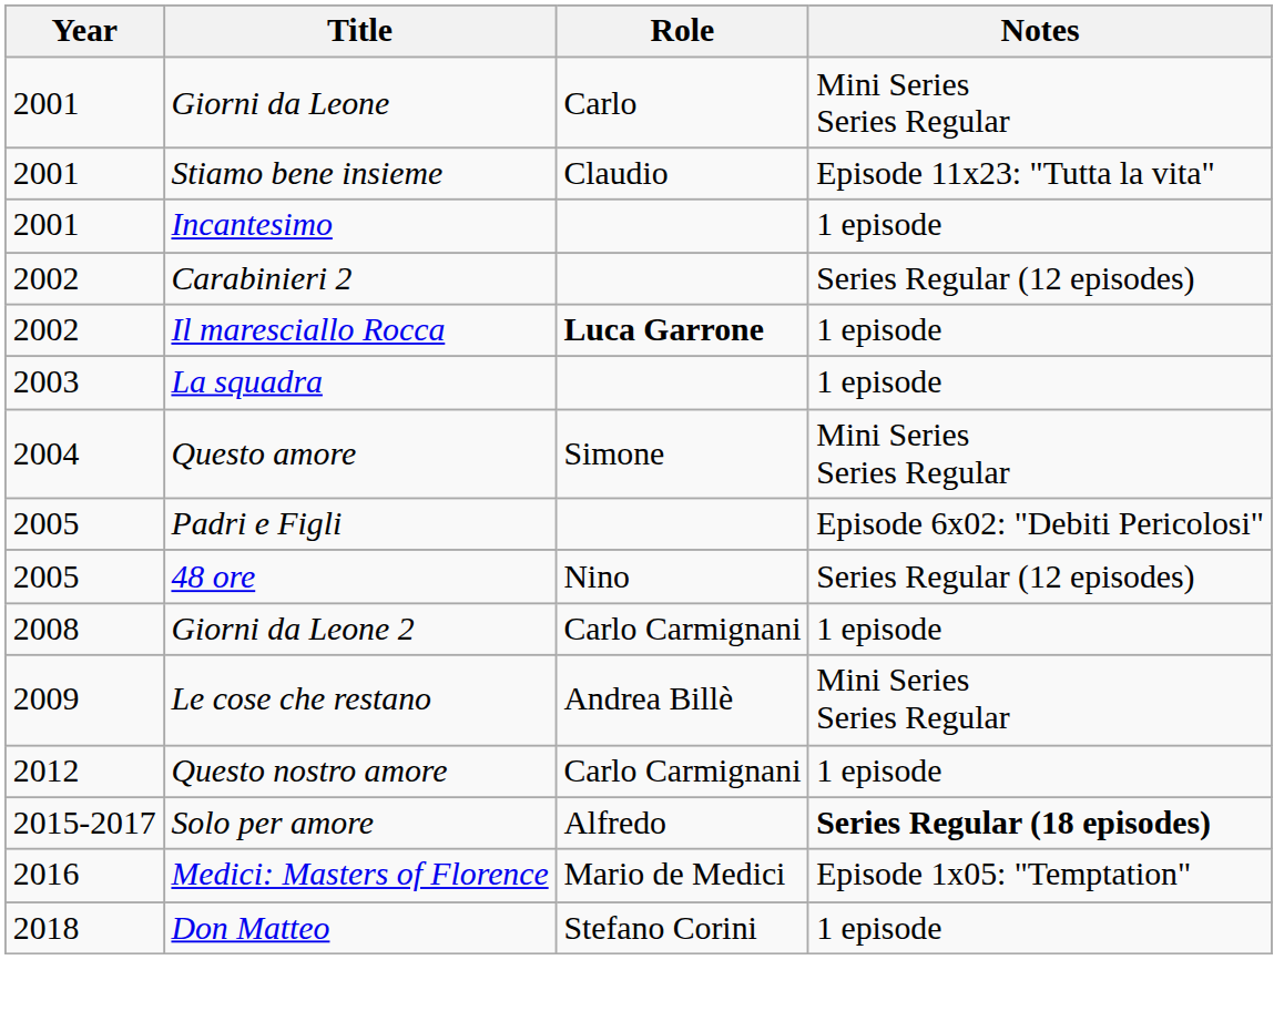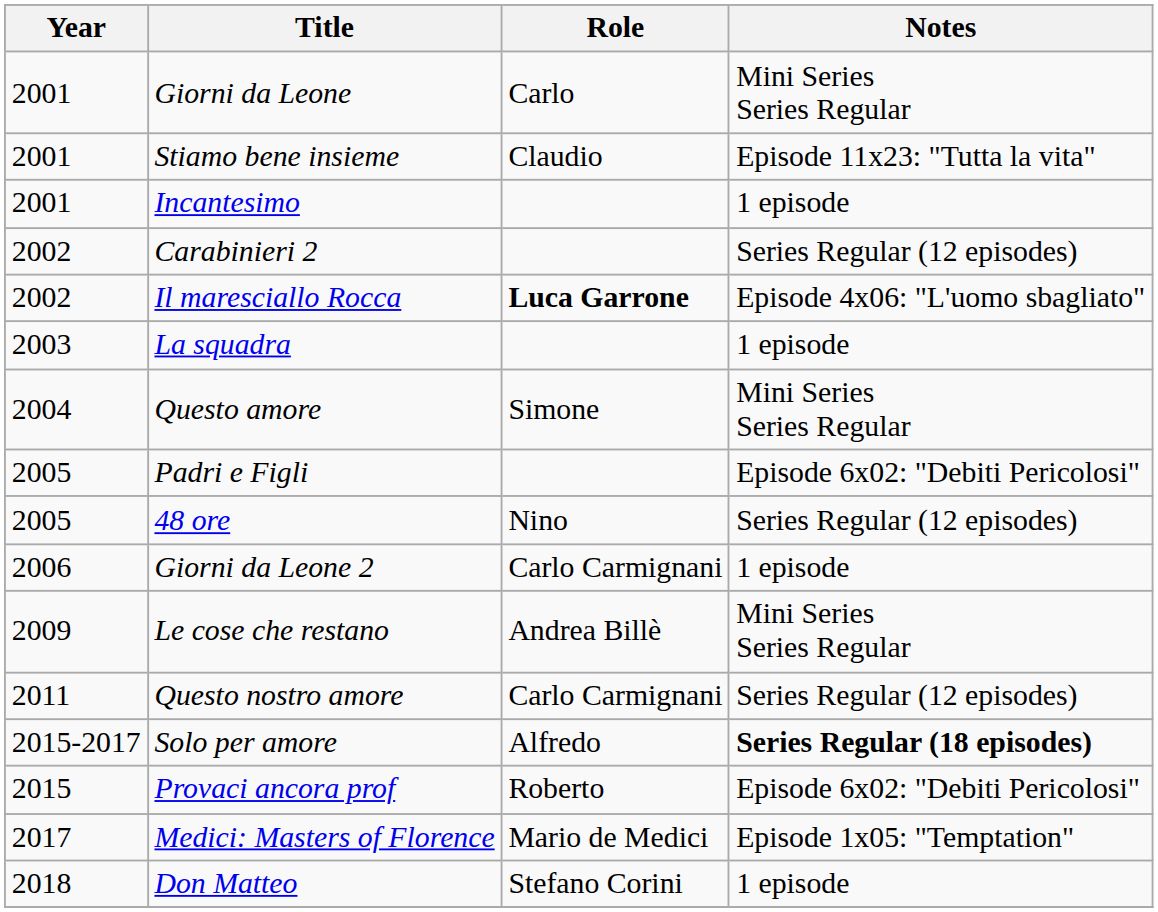 <table class="wikitable sortable">
 <tr>
 <th>Year</th>
 <th>Title</th>
 <th>Role</th>
 <th class="unsortable">Notes</th>
 </tr>
 <tr>
 <td>2001</td>
 <td><em>Giorni da Leone</em></td>
 <td>Carlo</td>
 <td>Mini Series<br>Series Regular</td>
 </tr>
 <tr>
 <td>2001</td>
 <td><em>Stiamo bene insieme</em></td>
 <td>Claudio</td>
 <td>Episode 11x23: "Tutta la vita"</td>
 </tr>
 <tr>
 <td>2001</td>
 <td><em><a href='#'>Incantesimo</a></em></td>
 <td></td>
 <td>1 episode</td>
 </tr>
 <tr>
 <td>2002</td>
 <td><em>Carabinieri 2</em></td>
 <td></td>
 <td>Series Regular (12 episodes)</td>
 </tr>
 <tr>
 <td>2002</td>
 <td><em><a href='#'>Il maresciallo Rocca</a></em></td>
 <td><strong>Luca Garrone</strong></td>
-<td>1 episode</td>
+<td>Episode 4x06: "L'uomo sbagliato"</td>
 </tr>
 <tr>
 <td>2003</td>
 <td><em><a href='#'>La squadra</a></em></td>
 <td></td>
 <td>1 episode</td>
 </tr>
 <tr>
 <td>2004</td>
 <td><em>Questo amore</em></td>
 <td>Simone</td>
 <td>Mini Series<br>Series Regular</td>
 </tr>
 <tr>
 <td>2005</td>
 <td><em>Padri e Figli</em></td>
 <td></td>
 <td>Episode 6x02: "Debiti Pericolosi"</td>
 </tr>
 <tr>
 <td>2005</td>
 <td><em><a href='#'>48 ore</a></em></td>
 <td>Nino</td>
 <td>Series Regular (12 episodes)</td>
 </tr>
 <tr>
-<td>2008</td>
+<td>2006</td>
 <td><em>Giorni da Leone 2</em></td>
 <td>Carlo Carmignani</td>
 <td>1 episode</td>
 </tr>
 <tr>
 <td>2009</td>
 <td><em>Le cose che restano</em></td>
 <td>Andrea Billè</td>
 <td>Mini Series<br>Series Regular</td>
 </tr>
 <tr>
-<td>2012</td>
+<td>2011</td>
 <td><em>Questo nostro amore</em></td>
 <td>Carlo Carmignani</td>
-<td>1 episode</td>
+<td>Series Regular (12 episodes)</td>
 </tr>
 <tr>
 <td>2015-2017</td>
 <td><em>Solo per amore</em></td>
 <td>Alfredo</td>
 <td><strong>Series Regular (18 episodes)</strong></td>
 </tr>
 <tr>
-<td>2016</td>
+<td>2015</td>
+<td><em><a href='#'>Provaci ancora prof</a></em></td>
+<td>Roberto</td>
+<td>Episode 6x02: "Debiti Pericolosi"</td>
+</tr>
+<tr>
+<td>2017</td>
 <td><em><a href='#'>Medici: Masters of Florence</a></em></td>
 <td>Mario de Medici</td>
 <td>Episode 1x05: "Temptation"</td>
 </tr>
 <tr>
 <td>2018</td>
 <td><em><a href='#'>Don Matteo</a></em></td>
 <td>Stefano Corini</td>
 <td>1 episode</td>
 </tr>
 <tr>
 </tr>
 </table>
